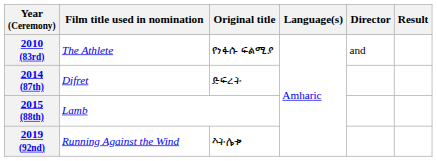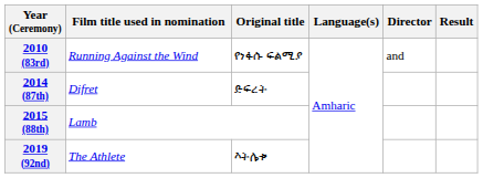 <table class="wikitable sortable" width="98%" style="background:#ffffff;">
 <tr>
 <th>Year<br><small>(Ceremony)</small></th>
 <th>Film title used in nomination</th>
 <th>Original title</th>
 <th>Language(s)</th>
 <th>Director</th>
 <th>Result</th>
 </tr>
 <tr>
 <th align="center"><a href='#'>2010</a><br><small><a href='#'>(83rd)</a></small></th>
-<td><em><a href='#'>The Athlete</a></em></td>
+<td><em><a href='#'>Running Against the Wind</a></em></td>
 <td>የነፋሱ ፍልሚያ</td>
 <td rowspan="4"><a href='#'>Amharic</a></td>
 <td> and </td>
 <td></td>
 </tr>
 <tr>
 <th align="center"><a href='#'>2014</a><br><small><a href='#'>(87th)</a></small></th>
 <td><em><a href='#'>Difret</a></em></td>
 <td>ድፍረት</td>
 <td></td>
 <td></td>
 </tr>
 <tr>
 <th align="center"><a href='#'>2015</a><br><small><a href='#'>(88th)</a></small></th>
 <td colspan="2"><em><a href='#'>Lamb</a></em></td>
 <td></td>
 <td></td>
 </tr>
 <tr>
 <th align="center"><a href='#'>2019</a><br><small><a href='#'>(92nd)</a></small></th>
-<td><em><a href='#'>Running Against the Wind</a></em></td>
+<td><em><a href='#'>The Athlete</a></em></td>
 <td>እትሌቱ</td>
 <td></td>
 <td></td>
 </tr>
 </table>
